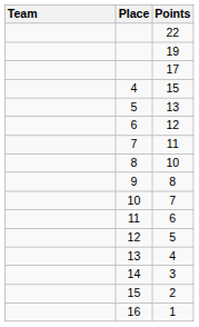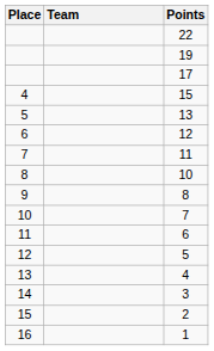 <table class="wikitable" style="text-align:center; padding-bottom:0;">
 <tr>
+<th>Place</th>
 <th style="width:9em; text-align:left;">Team</th>
-<th>Place</th>
 <th>Points</th>
 </tr>
 <tr>
+<td></td>
 <td align=left></td>
-<td></td>
 <td>22</td>
 </tr>
 <tr>
+<td></td>
 <td align=left></td>
-<td></td>
 <td>19</td>
 </tr>
 <tr>
+<td></td>
 <td align=left></td>
-<td></td>
 <td>17</td>
 </tr>
 <tr>
+<td>4</td>
 <td align=left></td>
-<td>4</td>
 <td>15</td>
 </tr>
 <tr>
+<td>5</td>
 <td align=left></td>
-<td>5</td>
 <td>13</td>
 </tr>
 <tr>
+<td>6</td>
 <td align=left></td>
-<td>6</td>
 <td>12</td>
 </tr>
 <tr>
+<td>7</td>
 <td align=left></td>
-<td>7</td>
 <td>11</td>
 </tr>
 <tr>
+<td>8</td>
 <td align=left></td>
-<td>8</td>
 <td>10</td>
 </tr>
 <tr>
+<td>9</td>
 <td align=left></td>
-<td>9</td>
 <td>8</td>
 </tr>
 <tr>
+<td>10</td>
 <td align=left></td>
-<td>10</td>
 <td>7</td>
 </tr>
 <tr>
+<td>11</td>
 <td align=left></td>
-<td>11</td>
 <td>6</td>
 </tr>
 <tr>
+<td>12</td>
 <td align=left></td>
-<td>12</td>
 <td>5</td>
 </tr>
 <tr>
+<td>13</td>
 <td align=left></td>
-<td>13</td>
 <td>4</td>
 </tr>
 <tr>
+<td>14</td>
 <td align=left></td>
-<td>14</td>
 <td>3</td>
 </tr>
 <tr>
+<td>15</td>
 <td align=left></td>
-<td>15</td>
 <td>2</td>
 </tr>
 <tr>
+<td>16</td>
 <td align=left></td>
-<td>16</td>
 <td>1</td>
 </tr>
 </table>
